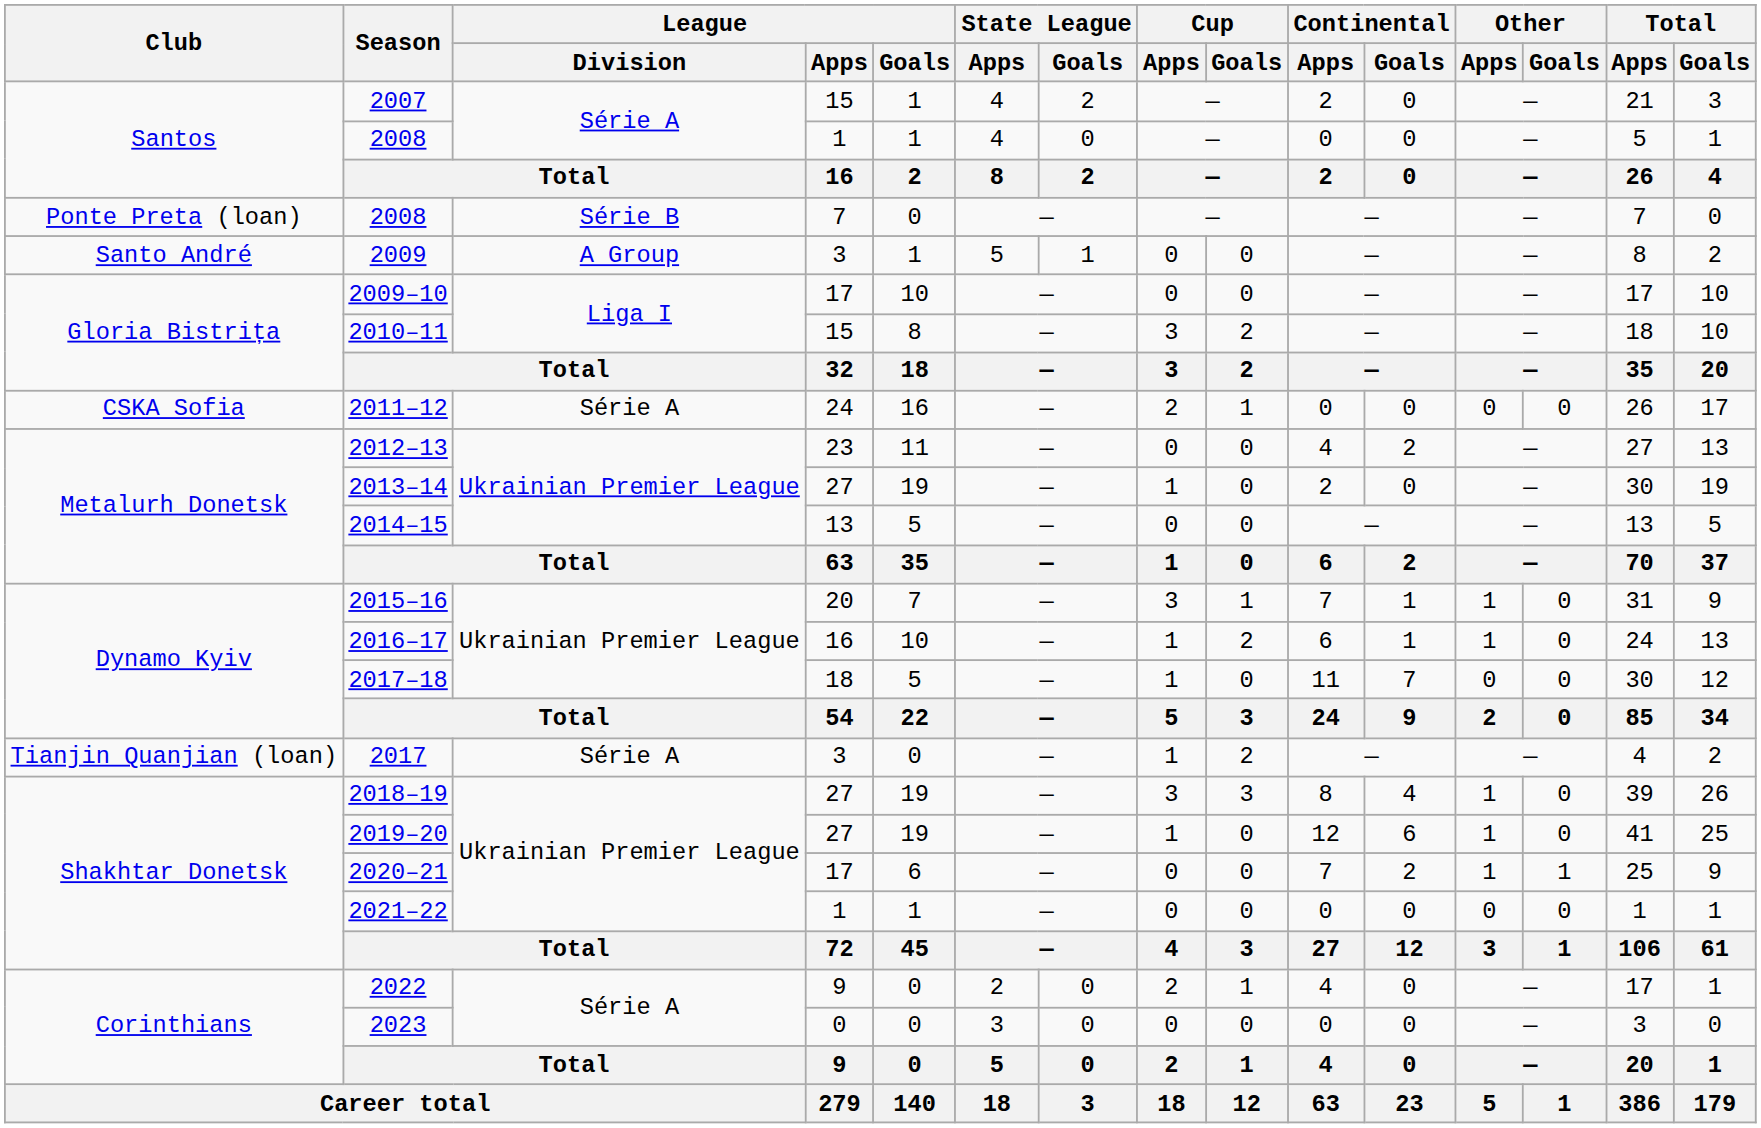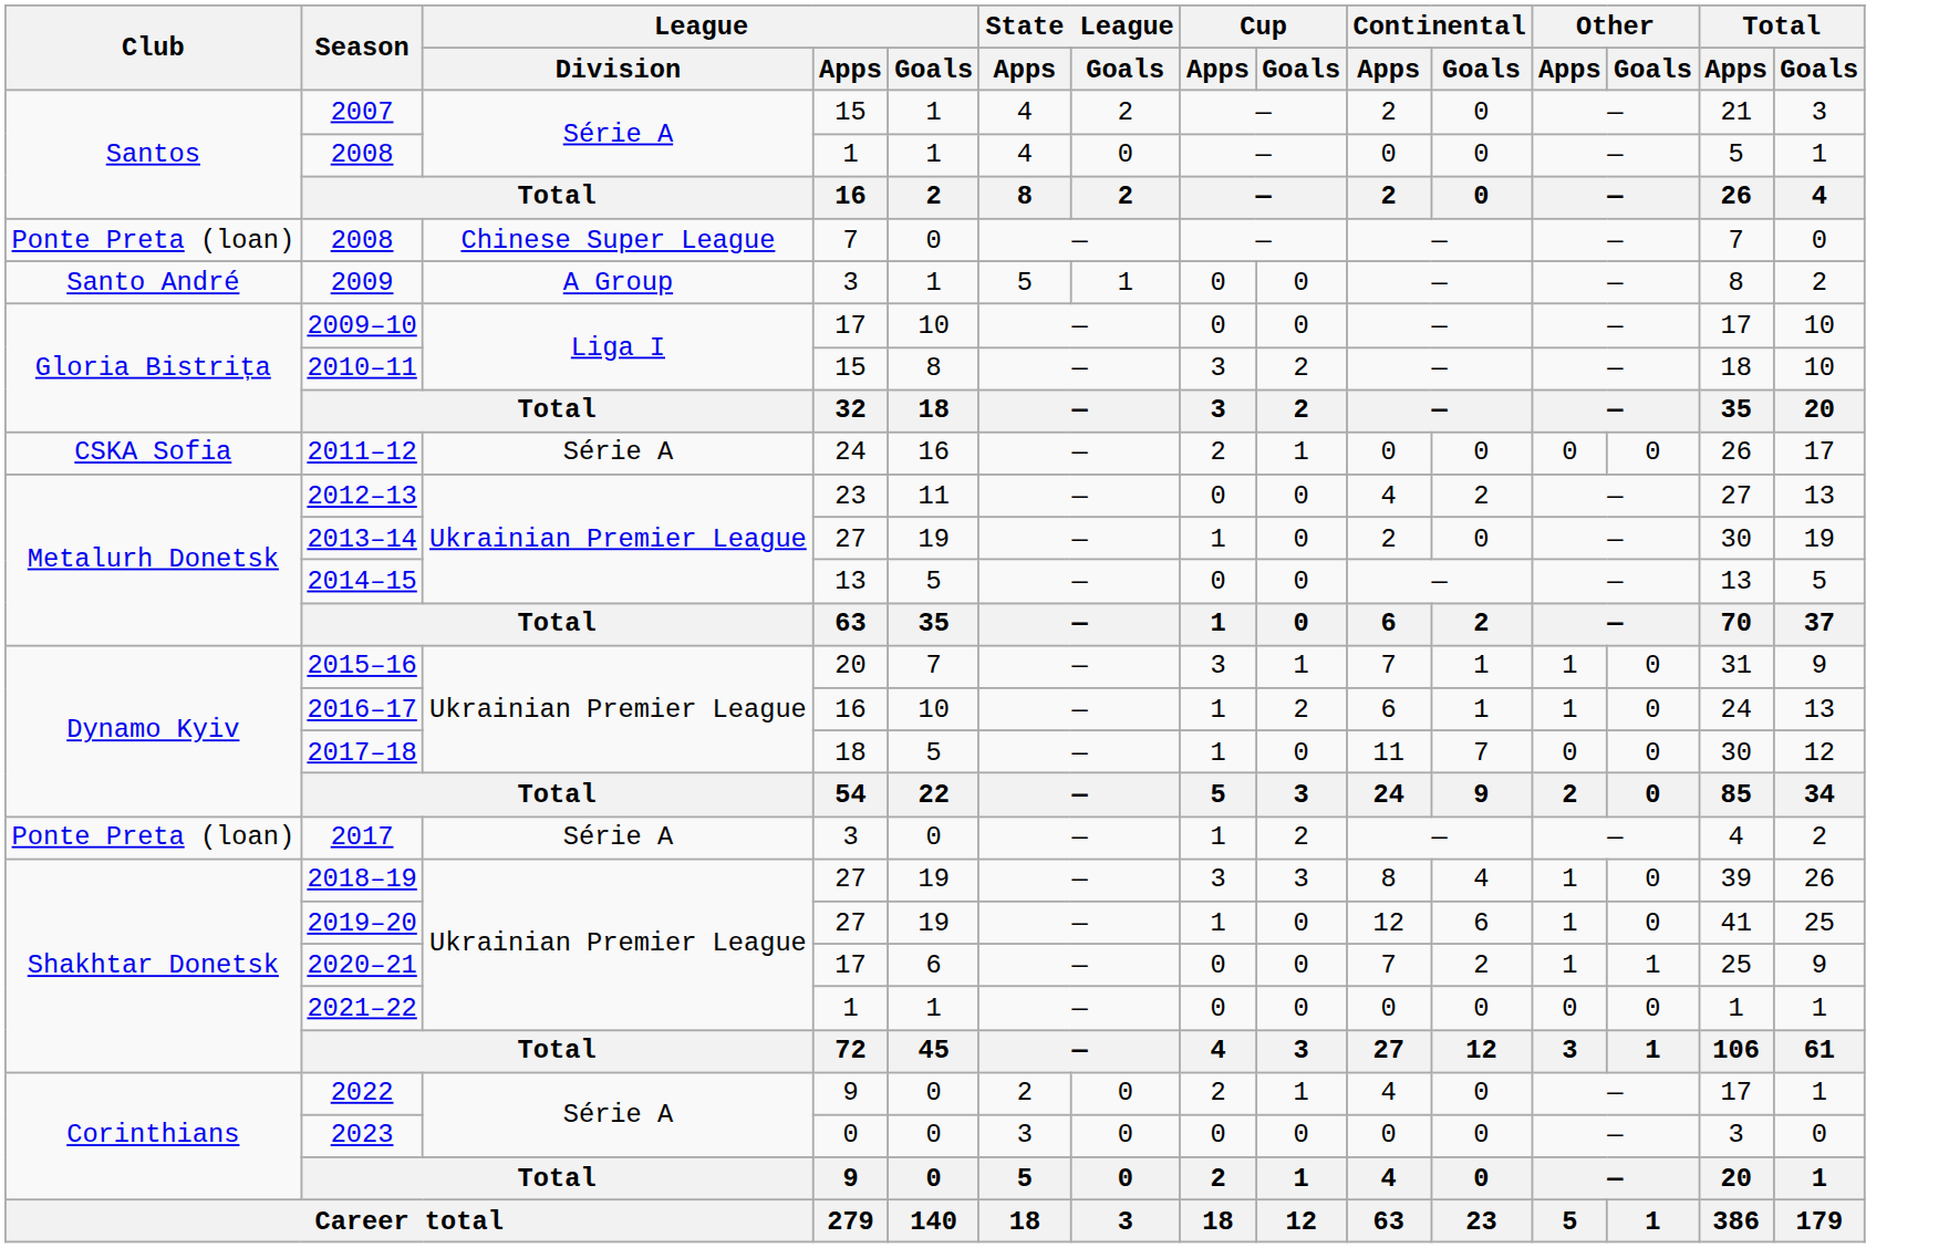 <table class="wikitable" style="text-align:center">
 <tr>
 <th rowspan="2">Club</th>
 <th rowspan="2">Season</th>
 <th colspan="3">League</th>
 <th colspan="2">State League</th>
 <th colspan="2">Cup</th>
 <th colspan="2">Continental</th>
 <th colspan="2">Other</th>
 <th colspan="2">Total</th>
 </tr>
 <tr>
 <th>Division</th>
 <th>Apps</th>
 <th>Goals</th>
 <th>Apps</th>
 <th>Goals</th>
 <th>Apps</th>
 <th>Goals</th>
 <th>Apps</th>
 <th>Goals</th>
 <th>Apps</th>
 <th>Goals</th>
 <th>Apps</th>
 <th>Goals</th>
 </tr>
 <tr>
 <td rowspan="3"><a href='#'>Santos</a></td>
 <td><a href='#'>2007</a></td>
 <td rowspan="2"><a href='#'>Série A</a></td>
 <td>15</td>
 <td>1</td>
 <td>4</td>
 <td>2</td>
 <td colspan="2">—</td>
 <td>2</td>
 <td>0</td>
 <td colspan="2">—</td>
 <td>21</td>
 <td>3</td>
 </tr>
 <tr>
 <td><a href='#'>2008</a></td>
 <td>1</td>
 <td>1</td>
 <td>4</td>
 <td>0</td>
 <td colspan="2">—</td>
 <td>0</td>
 <td>0</td>
 <td colspan="2">—</td>
 <td>5</td>
 <td>1</td>
 </tr>
 <tr>
 <th colspan="2">Total</th>
 <th>16</th>
 <th>2</th>
 <th>8</th>
 <th>2</th>
 <th colspan="2">—</th>
 <th>2</th>
 <th>0</th>
 <th colspan="2">—</th>
 <th>26</th>
 <th>4</th>
 </tr>
 <tr>
 <td><a href='#'>Ponte Preta</a> (loan)</td>
 <td><a href='#'>2008</a></td>
-<td><a href='#'>Série B</a></td>
+<td><a href='#'>Chinese Super League</a></td>
 <td>7</td>
 <td>0</td>
 <td colspan="2">—</td>
 <td colspan="2">—</td>
 <td colspan="2">—</td>
 <td colspan="2">—</td>
 <td>7</td>
 <td>0</td>
 </tr>
 <tr>
 <td><a href='#'>Santo André</a></td>
 <td><a href='#'>2009</a></td>
 <td><a href='#'>A Group</a></td>
 <td>3</td>
 <td>1</td>
 <td>5</td>
 <td>1</td>
 <td>0</td>
 <td>0</td>
 <td colspan="2">—</td>
 <td colspan="2">—</td>
 <td>8</td>
 <td>2</td>
 </tr>
 <tr>
 <td rowspan="3"><a href='#'>Gloria Bistrița</a></td>
 <td><a href='#'>2009–10</a></td>
 <td rowspan="2"><a href='#'>Liga I</a></td>
 <td>17</td>
 <td>10</td>
 <td colspan="2">—</td>
 <td>0</td>
 <td>0</td>
 <td colspan="2">—</td>
 <td colspan="2">—</td>
 <td>17</td>
 <td>10</td>
 </tr>
 <tr>
 <td><a href='#'>2010–11</a></td>
 <td>15</td>
 <td>8</td>
 <td colspan="2">—</td>
 <td>3</td>
 <td>2</td>
 <td colspan="2">—</td>
 <td colspan="2">—</td>
 <td>18</td>
 <td>10</td>
 </tr>
 <tr>
 <th colspan="2">Total</th>
 <th>32</th>
 <th>18</th>
 <th colspan="2">—</th>
 <th>3</th>
 <th>2</th>
 <th colspan="2">—</th>
 <th colspan="2">—</th>
 <th>35</th>
 <th>20</th>
 </tr>
 <tr>
 <td><a href='#'>CSKA Sofia</a></td>
 <td><a href='#'>2011–12</a></td>
 <td>Série A</td>
 <td>24</td>
 <td>16</td>
 <td colspan="2">—</td>
 <td>2</td>
 <td>1</td>
 <td>0</td>
 <td>0</td>
 <td>0</td>
 <td>0</td>
 <td>26</td>
 <td>17</td>
 </tr>
 <tr>
 <td rowspan="4"><a href='#'>Metalurh Donetsk</a></td>
 <td><a href='#'>2012–13</a></td>
 <td rowspan="3"><a href='#'>Ukrainian Premier League</a></td>
 <td>23</td>
 <td>11</td>
 <td colspan="2">—</td>
 <td>0</td>
 <td>0</td>
 <td>4</td>
 <td>2</td>
 <td colspan="2">—</td>
 <td>27</td>
 <td>13</td>
 </tr>
 <tr>
 <td><a href='#'>2013–14</a></td>
 <td>27</td>
 <td>19</td>
 <td colspan="2">—</td>
 <td>1</td>
 <td>0</td>
 <td>2</td>
 <td>0</td>
 <td colspan="2">—</td>
 <td>30</td>
 <td>19</td>
 </tr>
 <tr>
 <td><a href='#'>2014–15</a></td>
 <td>13</td>
 <td>5</td>
 <td colspan="2">—</td>
 <td>0</td>
 <td>0</td>
 <td colspan="2">—</td>
 <td colspan="2">—</td>
 <td>13</td>
 <td>5</td>
 </tr>
 <tr>
 <th colspan="2">Total</th>
 <th>63</th>
 <th>35</th>
 <th colspan="2">—</th>
 <th>1</th>
 <th>0</th>
 <th>6</th>
 <th>2</th>
 <th colspan="2">—</th>
 <th>70</th>
 <th>37</th>
 </tr>
 <tr>
 <td rowspan="4"><a href='#'>Dynamo Kyiv</a></td>
 <td><a href='#'>2015–16</a></td>
 <td rowspan="3">Ukrainian Premier League</td>
 <td>20</td>
 <td>7</td>
 <td colspan="2">—</td>
 <td>3</td>
 <td>1</td>
 <td>7</td>
 <td>1</td>
 <td>1</td>
 <td>0</td>
 <td>31</td>
 <td>9</td>
 </tr>
 <tr>
 <td><a href='#'>2016–17</a></td>
 <td>16</td>
 <td>10</td>
 <td colspan="2">—</td>
 <td>1</td>
 <td>2</td>
 <td>6</td>
 <td>1</td>
 <td>1</td>
 <td>0</td>
 <td>24</td>
 <td>13</td>
 </tr>
 <tr>
 <td><a href='#'>2017–18</a></td>
 <td>18</td>
 <td>5</td>
 <td colspan="2">—</td>
 <td>1</td>
 <td>0</td>
 <td>11</td>
 <td>7</td>
 <td>0</td>
 <td>0</td>
 <td>30</td>
 <td>12</td>
 </tr>
 <tr>
 <th colspan="2">Total</th>
 <th>54</th>
 <th>22</th>
 <th colspan="2">—</th>
 <th>5</th>
 <th>3</th>
 <th>24</th>
 <th>9</th>
 <th>2</th>
 <th>0</th>
 <th>85</th>
 <th>34</th>
 </tr>
 <tr>
-<td><a href='#'>Tianjin Quanjian</a> (loan)</td>
+<td><a href='#'>Ponte Preta</a> (loan)</td>
 <td><a href='#'>2017</a></td>
 <td>Série A</td>
 <td>3</td>
 <td>0</td>
 <td colspan="2">—</td>
 <td>1</td>
 <td>2</td>
 <td colspan="2">—</td>
 <td colspan="2">—</td>
 <td>4</td>
 <td>2</td>
 </tr>
 <tr>
 <td rowspan="5"><a href='#'>Shakhtar Donetsk</a></td>
 <td><a href='#'>2018–19</a></td>
 <td rowspan="4">Ukrainian Premier League</td>
 <td>27</td>
 <td>19</td>
 <td colspan="2">—</td>
 <td>3</td>
 <td>3</td>
 <td>8</td>
 <td>4</td>
 <td>1</td>
 <td>0</td>
 <td>39</td>
 <td>26</td>
 </tr>
 <tr>
 <td><a href='#'>2019–20</a></td>
 <td>27</td>
 <td>19</td>
 <td colspan="2">—</td>
 <td>1</td>
 <td>0</td>
 <td>12</td>
 <td>6</td>
 <td>1</td>
 <td>0</td>
 <td>41</td>
 <td>25</td>
 </tr>
 <tr>
 <td><a href='#'>2020–21</a></td>
 <td>17</td>
 <td>6</td>
 <td colspan="2">—</td>
 <td>0</td>
 <td>0</td>
 <td>7</td>
 <td>2</td>
 <td>1</td>
 <td>1</td>
 <td>25</td>
 <td>9</td>
 </tr>
 <tr>
 <td><a href='#'>2021–22</a></td>
 <td>1</td>
 <td>1</td>
 <td colspan="2">—</td>
 <td>0</td>
 <td>0</td>
 <td>0</td>
 <td>0</td>
 <td>0</td>
 <td>0</td>
 <td>1</td>
 <td>1</td>
 </tr>
 <tr>
 <th colspan="2">Total</th>
 <th>72</th>
 <th>45</th>
 <th colspan="2">—</th>
 <th>4</th>
 <th>3</th>
 <th>27</th>
 <th>12</th>
 <th>3</th>
 <th>1</th>
 <th>106</th>
 <th>61</th>
 </tr>
 <tr>
 <td rowspan="3"><a href='#'>Corinthians</a></td>
 <td><a href='#'>2022</a></td>
 <td rowspan="2">Série A</td>
 <td>9</td>
 <td>0</td>
 <td>2</td>
 <td>0</td>
 <td>2</td>
 <td>1</td>
 <td>4</td>
 <td>0</td>
 <td colspan="2">—</td>
 <td>17</td>
 <td>1</td>
 </tr>
 <tr>
 <td><a href='#'>2023</a></td>
 <td>0</td>
 <td>0</td>
 <td>3</td>
 <td>0</td>
 <td>0</td>
 <td>0</td>
 <td>0</td>
 <td>0</td>
 <td colspan="2">—</td>
 <td>3</td>
 <td>0</td>
 </tr>
 <tr>
 <th colspan="2">Total</th>
 <th>9</th>
 <th>0</th>
 <th>5</th>
 <th>0</th>
 <th>2</th>
 <th>1</th>
 <th>4</th>
 <th>0</th>
 <th colspan="2">—</th>
 <th>20</th>
 <th>1</th>
 </tr>
 <tr>
 <th colspan="3">Career total</th>
 <th>279</th>
 <th>140</th>
 <th>18</th>
 <th>3</th>
 <th>18</th>
 <th>12</th>
 <th>63</th>
 <th>23</th>
 <th>5</th>
 <th>1</th>
 <th>386</th>
 <th>179</th>
 </tr>
 </table>
